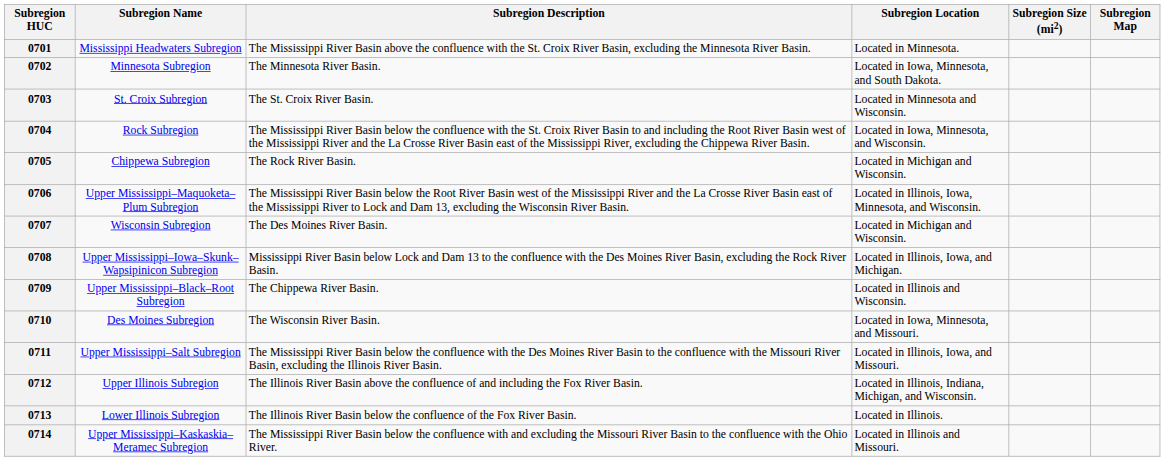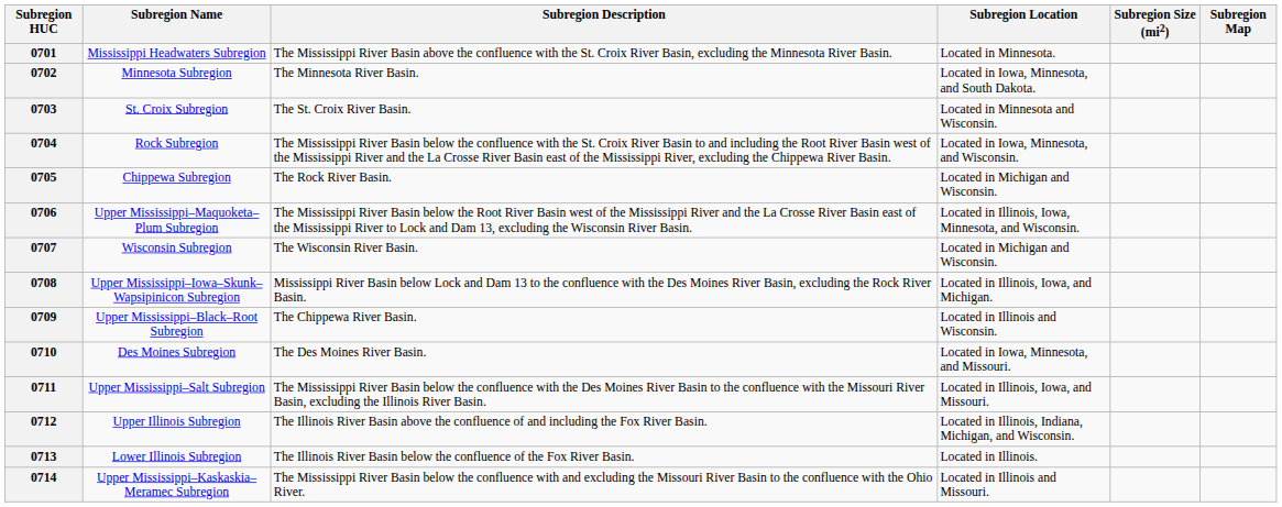 <table class="wikitable" border="1" style="margin: 1em auto 1em auto;">
 <tr valign="top">
 <th scope="col">Subregion HUC</th>
 <th scope="col">Subregion Name</th>
 <th scope="col">Subregion Description</th>
 <th scope="col">Subregion Location</th>
 <th scope="col">Subregion Size (mi<sup>2</sup>)</th>
 <th scope="col">Subregion Map</th>
 </tr>
 <tr valign="top">
 <th scope="row">0701</th>
 <td align="center"><a href='#'>Mississippi Headwaters Subregion</a></td>
 <td align="left">The Mississippi River Basin above the confluence with the St. Croix River Basin, excluding the Minnesota River Basin.</td>
 <td>Located in Minnesota.</td>
 <td align="center"></td>
 <td align="right"></td>
 </tr>
 <tr valign="top">
 <th scope="row">0702</th>
 <td align="center"><a href='#'>Minnesota Subregion</a></td>
 <td align="left">The Minnesota River Basin.</td>
 <td>Located in Iowa, Minnesota, and South Dakota.</td>
 <td align="center"></td>
 <td align="right"></td>
 </tr>
 <tr valign="top">
 <th scope="row">0703</th>
 <td align="center"><a href='#'>St. Croix Subregion</a></td>
 <td align="left">The St. Croix River Basin.</td>
 <td>Located in Minnesota and Wisconsin.</td>
 <td align="center"></td>
 <td align="right"></td>
 </tr>
 <tr valign="top">
 <th scope="row">0704</th>
 <td align="center"><a href='#'>Rock Subregion</a></td>
 <td align="left">The Mississippi River Basin below the confluence with the St. Croix River Basin to and including the Root River Basin west of the Mississippi River and the La Crosse River Basin east of the Mississippi River, excluding the Chippewa River Basin.</td>
 <td>Located in Iowa, Minnesota, and Wisconsin.</td>
 <td align="center"></td>
 <td align="right"></td>
 </tr>
 <tr valign="top">
 <th scope="row">0705</th>
 <td align="center"><a href='#'>Chippewa Subregion</a></td>
 <td align="left">The Rock River Basin.</td>
 <td>Located in Michigan and Wisconsin.</td>
 <td align="center"></td>
 <td align="right"></td>
 </tr>
 <tr valign="top">
 <th scope="row">0706</th>
 <td align="center"><a href='#'>Upper Mississippi–Maquoketa–Plum Subregion</a></td>
 <td align="left">The Mississippi River Basin below the Root River Basin west of the Mississippi River and the La Crosse River Basin east of the Mississippi River to Lock and Dam 13, excluding the Wisconsin River Basin.</td>
 <td>Located in Illinois, Iowa, Minnesota, and Wisconsin.</td>
 <td align="center"></td>
 <td align="right"></td>
 </tr>
 <tr valign="top">
 <th scope="row">0707</th>
 <td align="center"><a href='#'>Wisconsin Subregion</a></td>
-<td align="left">The Des Moines River Basin.</td>
+<td align="left">The Wisconsin River Basin.</td>
 <td>Located in Michigan and Wisconsin.</td>
 <td align="center"></td>
 <td align="right"></td>
 </tr>
 <tr valign="top">
 <th scope="row">0708</th>
 <td align="center"><a href='#'>Upper Mississippi–Iowa–Skunk–Wapsipinicon Subregion</a></td>
 <td align="left">Mississippi River Basin below Lock and Dam 13 to the confluence with the Des Moines River Basin, excluding the Rock River Basin.</td>
 <td>Located in Illinois, Iowa, and Michigan.</td>
 <td align="center"></td>
 <td align="right"></td>
 </tr>
 <tr valign="top">
 <th scope="row">0709</th>
 <td align="center"><a href='#'>Upper Mississippi–Black–Root Subregion</a></td>
 <td align="left">The Chippewa River Basin.</td>
 <td>Located in Illinois and Wisconsin.</td>
 <td align="center"></td>
 <td align="right"></td>
 </tr>
 <tr valign="top">
 <th scope="row">0710</th>
 <td align="center"><a href='#'>Des Moines Subregion</a></td>
-<td align="left">The Wisconsin River Basin.</td>
+<td align="left">The Des Moines River Basin.</td>
 <td>Located in Iowa, Minnesota, and Missouri.</td>
 <td align="center"></td>
 <td align="right"></td>
 </tr>
 <tr valign="top">
 <th scope="row">0711</th>
 <td align="center"><a href='#'>Upper Mississippi–Salt Subregion</a></td>
 <td align="left">The Mississippi River Basin below the confluence with the Des Moines River Basin to the confluence with the Missouri River Basin, excluding the Illinois River Basin.</td>
 <td>Located in Illinois, Iowa, and Missouri.</td>
 <td align="center"></td>
 <td align="right"></td>
 </tr>
 <tr valign="top">
 <th scope="row">0712</th>
 <td align="center"><a href='#'>Upper Illinois Subregion</a></td>
 <td align="left">The Illinois River Basin above the confluence of and including the Fox River Basin.</td>
 <td>Located in Illinois, Indiana, Michigan, and Wisconsin.</td>
 <td align="center"></td>
 <td align="right"></td>
 </tr>
 <tr valign="top">
 <th scope="row">0713</th>
 <td align="center"><a href='#'>Lower Illinois Subregion</a></td>
 <td align="left">The Illinois River Basin below the confluence of the Fox River Basin.</td>
 <td>Located in Illinois.</td>
 <td align="center"></td>
 <td align="right"></td>
 </tr>
 <tr valign="top">
 <th scope="row">0714</th>
 <td align="center"><a href='#'>Upper Mississippi–Kaskaskia–Meramec Subregion</a></td>
 <td align="left">The Mississippi River Basin below the confluence with and excluding the Missouri River Basin to the confluence with the Ohio River.</td>
 <td>Located in Illinois and Missouri.</td>
 <td align="center"></td>
 <td align="right"></td>
 </tr>
 </table>
